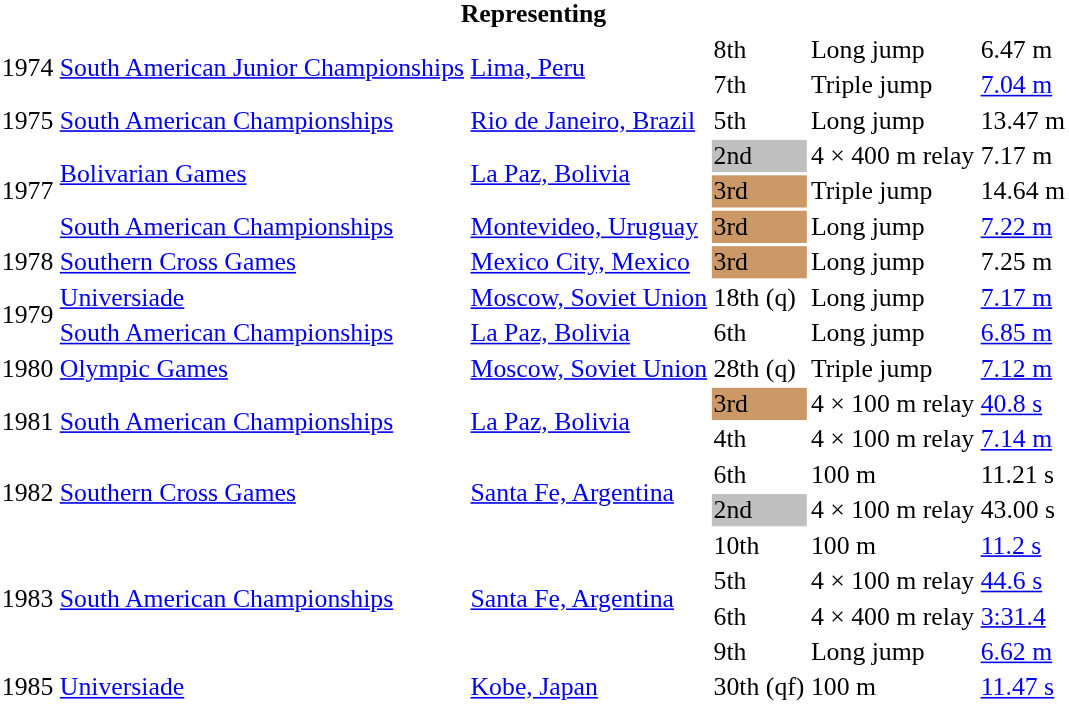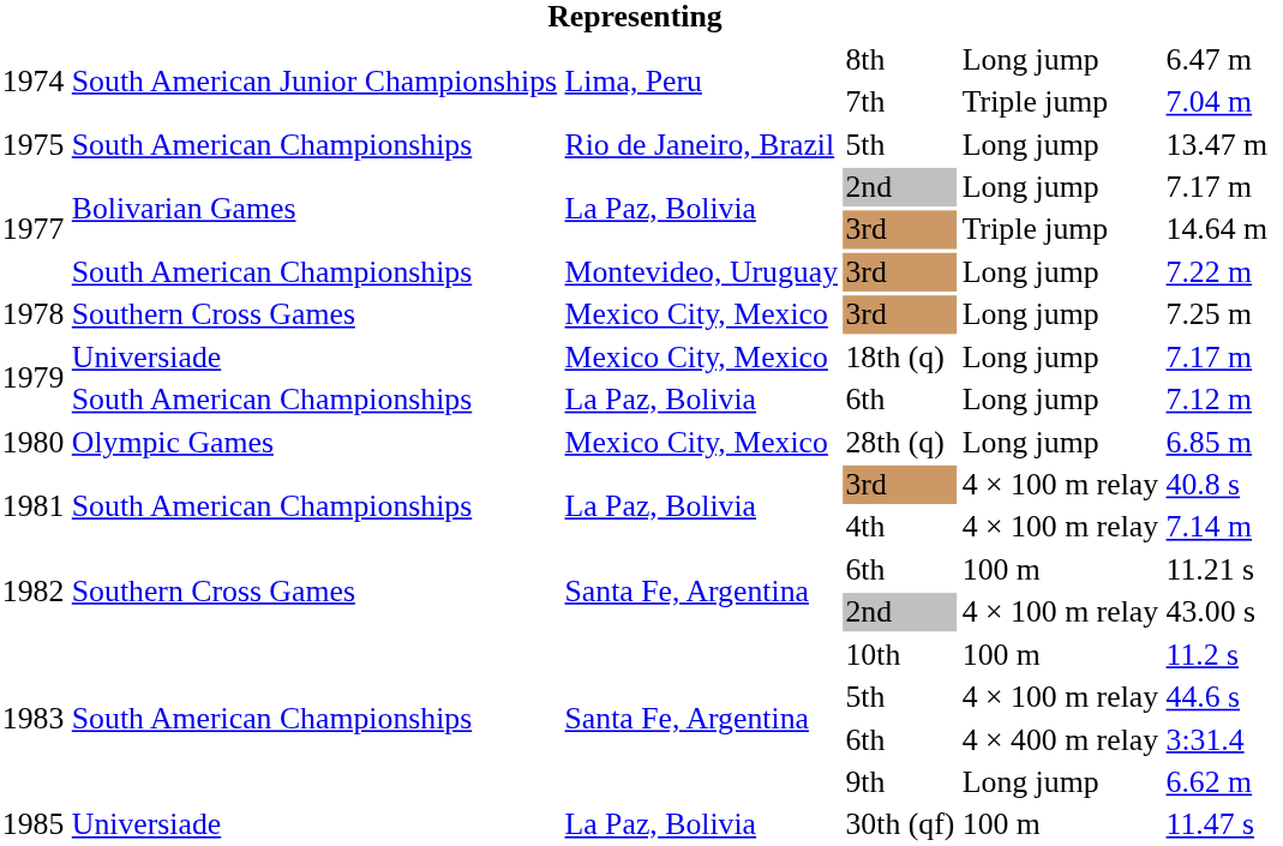 <table>
 <tr>
 <th colspan="6">Representing </th>
 </tr>
 <tr>
 <td rowspan=2>1974</td>
 <td rowspan=2><a href='#'>South American Junior Championships</a></td>
 <td rowspan=2><a href='#'>Lima, Peru</a></td>
 <td>8th</td>
 <td>Long jump</td>
 <td>6.47 m</td>
 </tr>
 <tr>
 <td>7th</td>
 <td>Triple jump</td>
 <td><a href='#'>7.04 m</a></td>
 </tr>
 <tr>
 <td>1975</td>
 <td><a href='#'>South American Championships</a></td>
 <td><a href='#'>Rio de Janeiro, Brazil</a></td>
 <td>5th</td>
 <td>Long jump</td>
 <td>13.47 m</td>
 </tr>
 <tr>
 <td rowspan=3>1977</td>
 <td rowspan=2><a href='#'>Bolivarian Games</a></td>
 <td rowspan=2><a href='#'>La Paz, Bolivia</a></td>
 <td bgcolor=silver>2nd</td>
-<td>4 × 400 m relay</td>
+<td>Long jump</td>
 <td>7.17 m</td>
 </tr>
 <tr>
 <td bgcolor=cc9966>3rd</td>
 <td>Triple jump</td>
 <td>14.64 m</td>
 </tr>
 <tr>
 <td><a href='#'>South American Championships</a></td>
 <td><a href='#'>Montevideo, Uruguay</a></td>
 <td bgcolor=cc9966>3rd</td>
 <td>Long jump</td>
 <td><a href='#'>7.22 m</a></td>
 </tr>
 <tr>
 <td>1978</td>
 <td><a href='#'>Southern Cross Games</a></td>
 <td><a href='#'>Mexico City, Mexico</a></td>
 <td bgcolor=cc9966>3rd</td>
 <td>Long jump</td>
 <td>7.25 m</td>
 </tr>
 <tr>
 <td rowspan=2>1979</td>
 <td><a href='#'>Universiade</a></td>
-<td><a href='#'>Moscow, Soviet Union</a></td>
+<td><a href='#'>Mexico City, Mexico</a></td>
 <td>18th (q)</td>
 <td>Long jump</td>
 <td><a href='#'>7.17 m</a></td>
 </tr>
 <tr>
 <td><a href='#'>South American Championships</a></td>
 <td><a href='#'>La Paz, Bolivia</a></td>
 <td>6th</td>
 <td>Long jump</td>
-<td><a href='#'>6.85 m</a></td>
+<td><a href='#'>7.12 m</a></td>
 </tr>
 <tr>
 <td>1980</td>
 <td><a href='#'>Olympic Games</a></td>
-<td><a href='#'>Moscow, Soviet Union</a></td>
+<td><a href='#'>Mexico City, Mexico</a></td>
 <td>28th (q)</td>
-<td>Triple jump</td>
-<td><a href='#'>7.12 m</a></td>
+<td>Long jump</td>
+<td><a href='#'>6.85 m</a></td>
 </tr>
 <tr>
 <td rowspan=2>1981</td>
 <td rowspan=2><a href='#'>South American Championships</a></td>
 <td rowspan=2><a href='#'>La Paz, Bolivia</a></td>
 <td bgcolor=cc9966>3rd</td>
 <td>4 × 100 m relay</td>
 <td><a href='#'>40.8 s</a></td>
 </tr>
 <tr>
 <td>4th</td>
 <td>4 × 100 m relay</td>
 <td><a href='#'>7.14 m</a></td>
 </tr>
 <tr>
 <td rowspan=2>1982</td>
 <td rowspan=2><a href='#'>Southern Cross Games</a></td>
 <td rowspan=2><a href='#'>Santa Fe, Argentina</a></td>
 <td>6th</td>
 <td>100 m</td>
 <td>11.21 s</td>
 </tr>
 <tr>
 <td bgcolor=silver>2nd</td>
 <td>4 × 100 m relay</td>
 <td>43.00 s</td>
 </tr>
 <tr>
 <td rowspan=4>1983</td>
 <td rowspan=4><a href='#'>South American Championships</a></td>
 <td rowspan=4><a href='#'>Santa Fe, Argentina</a></td>
 <td>10th</td>
 <td>100 m</td>
 <td><a href='#'>11.2 s</a></td>
 </tr>
 <tr>
 <td>5th</td>
 <td>4 × 100 m relay</td>
 <td><a href='#'>44.6 s</a></td>
 </tr>
 <tr>
 <td>6th</td>
 <td>4 × 400 m relay</td>
 <td><a href='#'>3:31.4</a></td>
 </tr>
 <tr>
 <td>9th</td>
 <td>Long jump</td>
 <td><a href='#'>6.62 m</a></td>
 </tr>
 <tr>
 <td>1985</td>
 <td><a href='#'>Universiade</a></td>
-<td><a href='#'>Kobe, Japan</a></td>
+<td><a href='#'>La Paz, Bolivia</a></td>
 <td>30th (qf)</td>
 <td>100 m</td>
 <td><a href='#'>11.47 s</a></td>
 </tr>
 </table>
